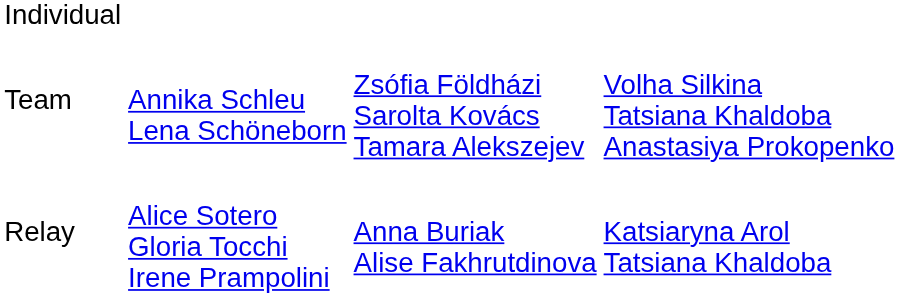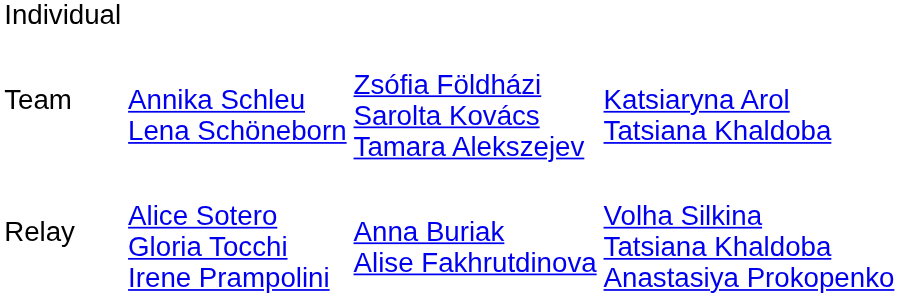 <table>
 <tr>
 <td>Individual</td>
 <td></td>
 <td></td>
 <td></td>
 </tr>
 <tr>
 <td>Team</td>
 <td><br><a href='#'>Annika Schleu</a><br><a href='#'>Lena Schöneborn</a></td>
 <td><br><a href='#'>Zsófia Földházi</a><br><a href='#'>Sarolta Kovács</a><br><a href='#'>Tamara Alekszejev</a></td>
-<td><br><a href='#'>Volha Silkina</a><br><a href='#'>Tatsiana Khaldoba</a><br><a href='#'>Anastasiya Prokopenko</a></td>
+<td><br><a href='#'>Katsiaryna Arol</a><br><a href='#'>Tatsiana Khaldoba</a></td>
 </tr>
 <tr>
 <td>Relay</td>
 <td><br><a href='#'>Alice Sotero</a><br><a href='#'>Gloria Tocchi</a><br><a href='#'>Irene Prampolini</a></td>
 <td><br><a href='#'>Anna Buriak</a><br><a href='#'>Alise Fakhrutdinova</a></td>
-<td><br><a href='#'>Katsiaryna Arol</a><br><a href='#'>Tatsiana Khaldoba</a></td>
+<td><br><a href='#'>Volha Silkina</a><br><a href='#'>Tatsiana Khaldoba</a><br><a href='#'>Anastasiya Prokopenko</a></td>
 </tr>
 </table>
